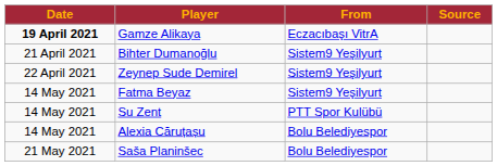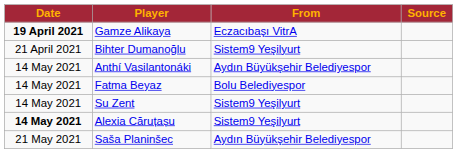 <table class="wikitable sortable" style="text-align:center;width:50%;">
 <tr>
 <th scope="col" style="background-color:#A32638;color:#FFB300">Date</th>
 <th scope="col" style="background-color:#A32638;color:#FFB300">Player</th>
 <th scope="col" style="background-color:#A32638;color:#FFB300">From</th>
 <th scope="col" class="unsortable" style="background-color:#A32638;color:#FFB300">Source</th>
 </tr>
 <tr>
 <td><strong>19 April 2021</strong></td>
 <td align=left> <a href='#'>Gamze Alikaya</a></td>
 <td align=left> <a href='#'>Eczacıbaşı VitrA</a></td>
 <td></td>
 </tr>
 <tr>
 <td>21 April 2021</td>
 <td align=left> <a href='#'>Bihter Dumanoğlu</a></td>
 <td align=left> <a href='#'>Sistem9 Yeşilyurt</a></td>
 <td></td>
 </tr>
 <tr>
-<td>22 April 2021</td>
-<td align=left> <a href='#'>Zeynep Sude Demirel</a></td>
-<td align=left> <a href='#'>Sistem9 Yeşilyurt</a></td>
+<td>14 May 2021</td>
+<td align=left> <a href='#'>Anthí Vasilantonáki</a></td>
+<td align=left> <a href='#'>Aydın Büyükşehir Belediyespor</a></td>
 <td></td>
 </tr>
 <tr>
 <td>14 May 2021</td>
 <td align=left> <a href='#'>Fatma Beyaz</a></td>
-<td align=left> <a href='#'>Sistem9 Yeşilyurt</a></td>
+<td align=left> <a href='#'>Bolu Belediyespor</a></td>
 <td></td>
 </tr>
 <tr>
 <td>14 May 2021</td>
 <td align=left> <a href='#'>Su Zent</a></td>
-<td align=left> <a href='#'>PTT Spor Kulübü</a></td>
+<td align=left> <a href='#'>Sistem9 Yeşilyurt</a></td>
 <td></td>
 </tr>
 <tr>
-<td>14 May 2021</td>
+<td><strong>14 May 2021</strong></td>
 <td align=left> <a href='#'>Alexia Căruțașu</a></td>
-<td align=left> <a href='#'>Bolu Belediyespor</a></td>
+<td align=left> <a href='#'>Sistem9 Yeşilyurt</a></td>
 <td></td>
 </tr>
 <tr>
 <td>21 May 2021</td>
 <td align=left> <a href='#'>Saša Planinšec</a></td>
-<td align=left> <a href='#'>Bolu Belediyespor</a></td>
+<td align=left> <a href='#'>Aydın Büyükşehir Belediyespor</a></td>
 <td></td>
 </tr>
 </table>
